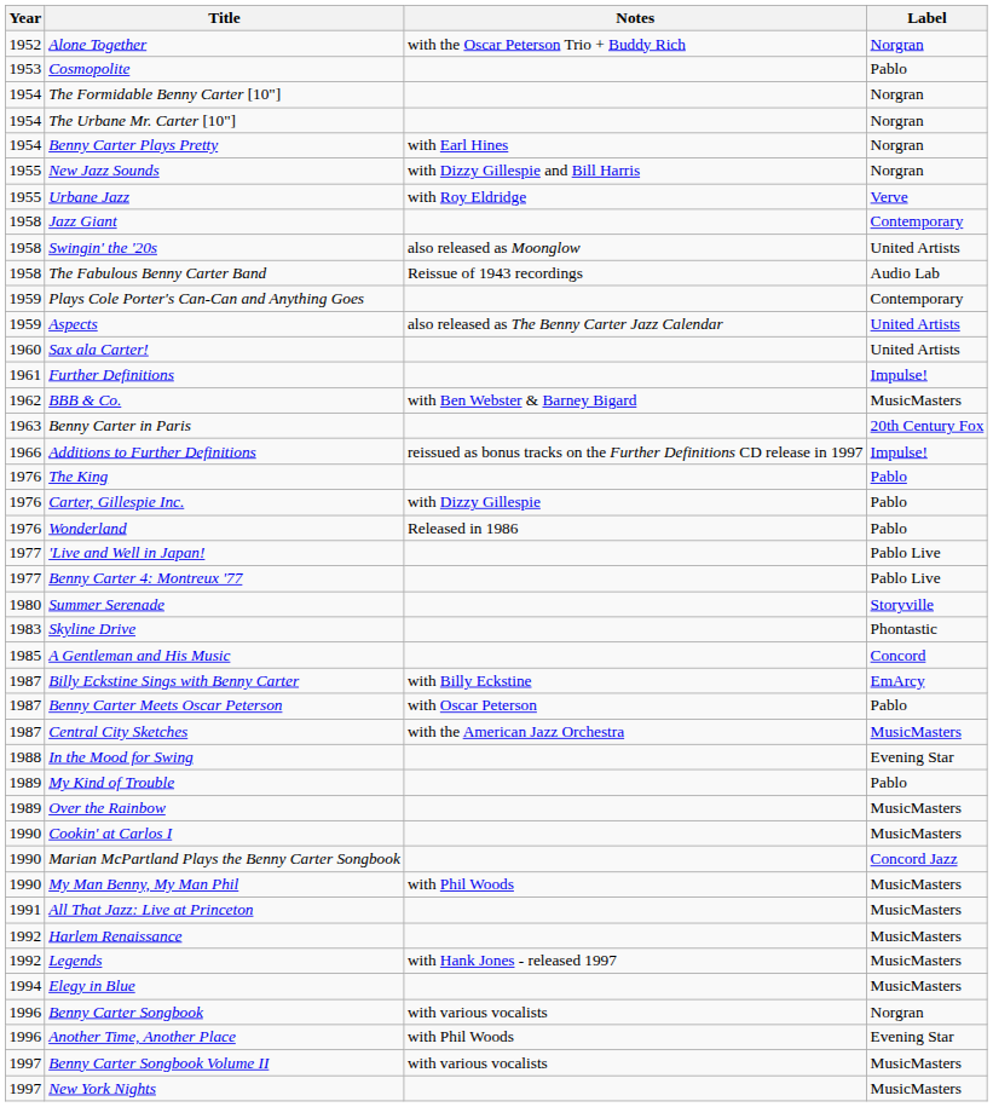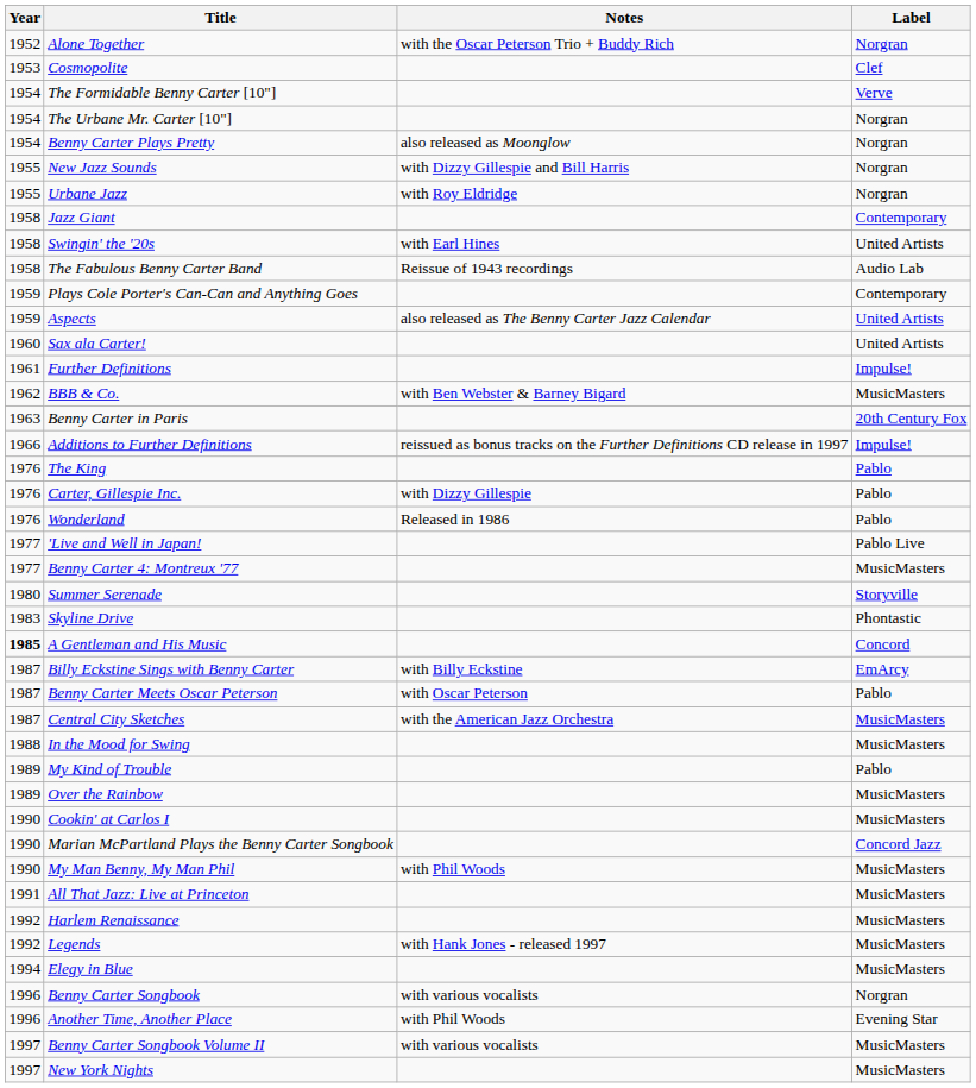 <table class="wikitable sortable">
 <tr>
 <th>Year</th>
 <th>Title</th>
 <th>Notes</th>
 <th>Label</th>
 </tr>
 <tr>
 <td>1952</td>
 <td><em><a href='#'>Alone Together</a></em></td>
 <td>with the <a href='#'>Oscar Peterson</a> Trio + <a href='#'>Buddy Rich</a></td>
 <td><a href='#'>Norgran</a></td>
 </tr>
 <tr>
 <td>1953</td>
 <td><em><a href='#'>Cosmopolite</a></em></td>
 <td></td>
-<td>Pablo</td>
+<td><a href='#'>Clef</a></td>
 </tr>
 <tr>
 <td>1954</td>
 <td><em>The Formidable Benny Carter</em> [10"]</td>
 <td></td>
-<td>Norgran</td>
+<td><a href='#'>Verve</a></td>
 </tr>
 <tr>
 <td>1954</td>
 <td><em>The Urbane Mr. Carter</em> [10"]</td>
 <td></td>
 <td>Norgran</td>
 </tr>
 <tr>
 <td>1954</td>
 <td><em><a href='#'>Benny Carter Plays Pretty</a></em></td>
-<td>with <a href='#'>Earl Hines</a></td>
+<td>also released as <em>Moonglow</em></td>
 <td>Norgran</td>
 </tr>
 <tr>
 <td>1955</td>
 <td><em><a href='#'>New Jazz Sounds</a></em></td>
 <td>with <a href='#'>Dizzy Gillespie</a> and <a href='#'>Bill Harris</a></td>
 <td>Norgran</td>
 </tr>
 <tr>
 <td>1955</td>
 <td><em><a href='#'>Urbane Jazz</a></em></td>
 <td>with <a href='#'>Roy Eldridge</a></td>
-<td><a href='#'>Verve</a></td>
+<td>Norgran</td>
 </tr>
 <tr>
 <td>1958</td>
 <td><em><a href='#'>Jazz Giant</a></em></td>
 <td></td>
 <td><a href='#'>Contemporary</a></td>
 </tr>
 <tr>
 <td>1958</td>
 <td><em><a href='#'>Swingin' the '20s</a></em></td>
-<td>also released as <em>Moonglow</em></td>
+<td>with <a href='#'>Earl Hines</a></td>
 <td>United Artists</td>
 </tr>
 <tr>
 <td>1958</td>
 <td><em>The Fabulous Benny Carter Band</em></td>
 <td>Reissue of 1943 recordings</td>
 <td>Audio Lab</td>
 </tr>
 <tr>
 <td>1959</td>
 <td><em>Plays Cole Porter's Can-Can and Anything Goes</em></td>
 <td></td>
 <td>Contemporary</td>
 </tr>
 <tr>
 <td>1959</td>
 <td><em><a href='#'>Aspects</a></em></td>
 <td>also released as <em>The Benny Carter Jazz Calendar</em></td>
 <td><a href='#'>United Artists</a></td>
 </tr>
 <tr>
 <td>1960</td>
 <td><em><a href='#'>Sax ala Carter!</a></em></td>
 <td></td>
 <td>United Artists</td>
 </tr>
 <tr>
 <td>1961</td>
 <td><em><a href='#'>Further Definitions</a></em></td>
 <td></td>
 <td><a href='#'>Impulse!</a></td>
 </tr>
 <tr>
 <td>1962</td>
 <td><em><a href='#'>BBB & Co.</a></em></td>
 <td>with <a href='#'>Ben Webster</a> & <a href='#'>Barney Bigard</a></td>
 <td>MusicMasters</td>
 </tr>
 <tr>
 <td>1963</td>
 <td><em>Benny Carter in Paris</em></td>
 <td></td>
 <td><a href='#'>20th Century Fox</a></td>
 </tr>
 <tr>
 <td>1966</td>
 <td><em><a href='#'>Additions to Further Definitions</a></em></td>
 <td>reissued as bonus tracks on the <em>Further Definitions</em> CD release in 1997</td>
 <td><a href='#'>Impulse!</a></td>
 </tr>
 <tr>
 <td>1976</td>
 <td><em><a href='#'>The King</a></em></td>
 <td></td>
 <td><a href='#'>Pablo</a></td>
 </tr>
 <tr>
 <td>1976</td>
 <td><em><a href='#'>Carter, Gillespie Inc.</a></em></td>
 <td>with <a href='#'>Dizzy Gillespie</a></td>
 <td>Pablo</td>
 </tr>
 <tr>
 <td>1976</td>
 <td><em><a href='#'>Wonderland</a></em></td>
 <td>Released in 1986</td>
 <td>Pablo</td>
 </tr>
 <tr>
 <td>1977</td>
 <td><em><a href='#'>'Live and Well in Japan!</a></em></td>
 <td></td>
 <td>Pablo Live</td>
 </tr>
 <tr>
 <td>1977</td>
 <td><em><a href='#'>Benny Carter 4: Montreux '77</a></em></td>
 <td></td>
-<td>Pablo Live</td>
+<td>MusicMasters</td>
 </tr>
 <tr>
 <td>1980</td>
 <td><em><a href='#'>Summer Serenade</a></em></td>
 <td></td>
 <td><a href='#'>Storyville</a></td>
 </tr>
 <tr>
 <td>1983</td>
 <td><em><a href='#'>Skyline Drive</a></em></td>
 <td></td>
 <td>Phontastic</td>
 </tr>
 <tr>
-<td>1985</td>
+<td><strong>1985</strong></td>
 <td><em><a href='#'>A Gentleman and His Music</a></em></td>
 <td></td>
 <td><a href='#'>Concord</a></td>
 </tr>
 <tr>
 <td>1987</td>
 <td><em><a href='#'>Billy Eckstine Sings with Benny Carter</a></em></td>
 <td>with <a href='#'>Billy Eckstine</a></td>
 <td><a href='#'>EmArcy</a></td>
 </tr>
 <tr>
 <td>1987</td>
 <td><em><a href='#'>Benny Carter Meets Oscar Peterson</a></em></td>
 <td>with <a href='#'>Oscar Peterson</a></td>
 <td>Pablo</td>
 </tr>
 <tr>
 <td>1987</td>
 <td><em><a href='#'>Central City Sketches</a></em></td>
 <td>with the <a href='#'>American Jazz Orchestra</a></td>
 <td><a href='#'>MusicMasters</a></td>
 </tr>
 <tr>
 <td>1988</td>
 <td><em><a href='#'>In the Mood for Swing</a></em></td>
 <td></td>
-<td>Evening Star</td>
+<td>MusicMasters</td>
 </tr>
 <tr>
 <td>1989</td>
 <td><em><a href='#'>My Kind of Trouble</a></em></td>
 <td></td>
 <td>Pablo</td>
 </tr>
 <tr>
 <td>1989</td>
 <td><em><a href='#'>Over the Rainbow</a></em></td>
 <td></td>
 <td>MusicMasters</td>
 </tr>
 <tr>
 <td>1990</td>
 <td><em><a href='#'>Cookin' at Carlos I</a></em></td>
 <td></td>
 <td>MusicMasters</td>
 </tr>
 <tr>
 <td>1990</td>
 <td><em>Marian McPartland Plays the Benny Carter Songbook</em></td>
 <td></td>
 <td><a href='#'>Concord Jazz</a></td>
 </tr>
 <tr>
 <td>1990</td>
 <td><em><a href='#'>My Man Benny, My Man Phil</a></em></td>
 <td>with <a href='#'>Phil Woods</a></td>
 <td>MusicMasters</td>
 </tr>
 <tr>
 <td>1991</td>
 <td><em><a href='#'>All That Jazz: Live at Princeton</a></em></td>
 <td></td>
 <td>MusicMasters</td>
 </tr>
 <tr>
 <td>1992</td>
 <td><em><a href='#'>Harlem Renaissance</a></em></td>
 <td></td>
 <td>MusicMasters</td>
 </tr>
 <tr>
 <td>1992</td>
 <td><em><a href='#'>Legends</a></em></td>
 <td>with <a href='#'>Hank Jones</a> - released 1997</td>
 <td>MusicMasters</td>
 </tr>
 <tr>
 <td>1994</td>
 <td><em><a href='#'>Elegy in Blue</a></em></td>
 <td></td>
 <td>MusicMasters</td>
 </tr>
 <tr>
 <td>1996</td>
 <td><em><a href='#'>Benny Carter Songbook</a></em></td>
 <td>with various vocalists</td>
 <td>Norgran</td>
 </tr>
 <tr>
 <td>1996</td>
 <td><em><a href='#'>Another Time, Another Place</a></em></td>
 <td>with Phil Woods</td>
 <td>Evening Star</td>
 </tr>
 <tr>
 <td>1997</td>
 <td><em><a href='#'>Benny Carter Songbook Volume II</a></em></td>
 <td>with various vocalists</td>
 <td>MusicMasters</td>
 </tr>
 <tr>
 <td>1997</td>
 <td><em><a href='#'>New York Nights</a></em></td>
 <td></td>
 <td>MusicMasters</td>
 </tr>
 </table>
